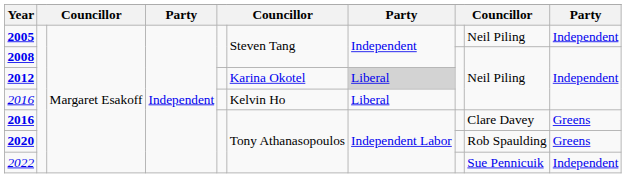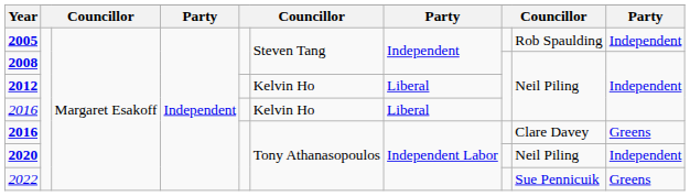 <table class="wikitable">
 <tr>
 <th rowspan="2">Year</th>
 </tr>
 <tr>
 <th colspan="2">Councillor</th>
 <th>Party</th>
 <th colspan="2">Councillor</th>
 <th>Party</th>
 <th colspan="2">Councillor</th>
 <th>Party</th>
 </tr>
 <tr>
 <td><strong><a href='#'>2005</a></strong></td>
 <td rowspan="8" width="1px" > </td>
 <td rowspan="8">Margaret Esakoff</td>
 <td rowspan="8"><a href='#'>Independent</a></td>
 <td rowspan="2" width="1px" > </td>
 <td rowspan="2">Steven Tang</td>
 <td rowspan="2"><a href='#'>Independent</a></td>
 <td rowspan="1" width="1px" > </td>
-<td rowspan="1">Neil Piling</td>
+<td rowspan="1">Rob Spaulding</td>
 <td rowspan="1"><a href='#'>Independent</a></td>
 </tr>
 <tr>
 <td><strong><a href='#'>2008</a></strong></td>
 <td rowspan="3" width="1px" > </td>
 <td rowspan="3">Neil Piling</td>
 <td rowspan="3"><a href='#'>Independent</a></td>
 </tr>
 <tr>
 <td><strong><a href='#'>2012</a></strong></td>
 <td rowspan="1" width="1px" > </td>
-<td rowspan="1"><a href='#'>Karina Okotel</a></td>
-<td rowspan="1" style="background: lightgrey;"><a href='#'>Liberal</a></td>
+<td rowspan="1">Kelvin Ho</td>
+<td rowspan="1"><a href='#'>Liberal</a></td>
 </tr>
 <tr>
 <td><em><a href='#'>2016</a></em></td>
 <td rowspan="1" width="1px" > </td>
 <td rowspan="1">Kelvin Ho</td>
 <td rowspan="1"><a href='#'>Liberal</a></td>
 </tr>
 <tr>
 <td><strong><a href='#'>2016</a></strong></td>
 <td rowspan="3" width="1px" > </td>
 <td rowspan="3">Tony Athanasopoulos</td>
 <td rowspan="3"><a href='#'>Independent Labor</a></td>
 <td rowspan="1" width="1px" > </td>
 <td rowspan="1">Clare Davey</td>
 <td rowspan="1"><a href='#'>Greens</a></td>
 </tr>
 <tr>
 <td><strong><a href='#'>2020</a></strong></td>
 <td rowspan="1" width="1px" > </td>
-<td rowspan="1">Rob Spaulding</td>
-<td rowspan="1"><a href='#'>Greens</a></td>
+<td rowspan="1">Neil Piling</td>
+<td rowspan="1"><a href='#'>Independent</a></td>
 </tr>
 <tr>
 <td><em><a href='#'>2022</a></em></td>
 <td rowspan="1" width="1px" > </td>
 <td rowspan="1"><a href='#'>Sue Pennicuik</a></td>
-<td rowspan="1"><a href='#'>Independent</a></td>
+<td rowspan="1"><a href='#'>Greens</a></td>
 </tr>
 </table>
